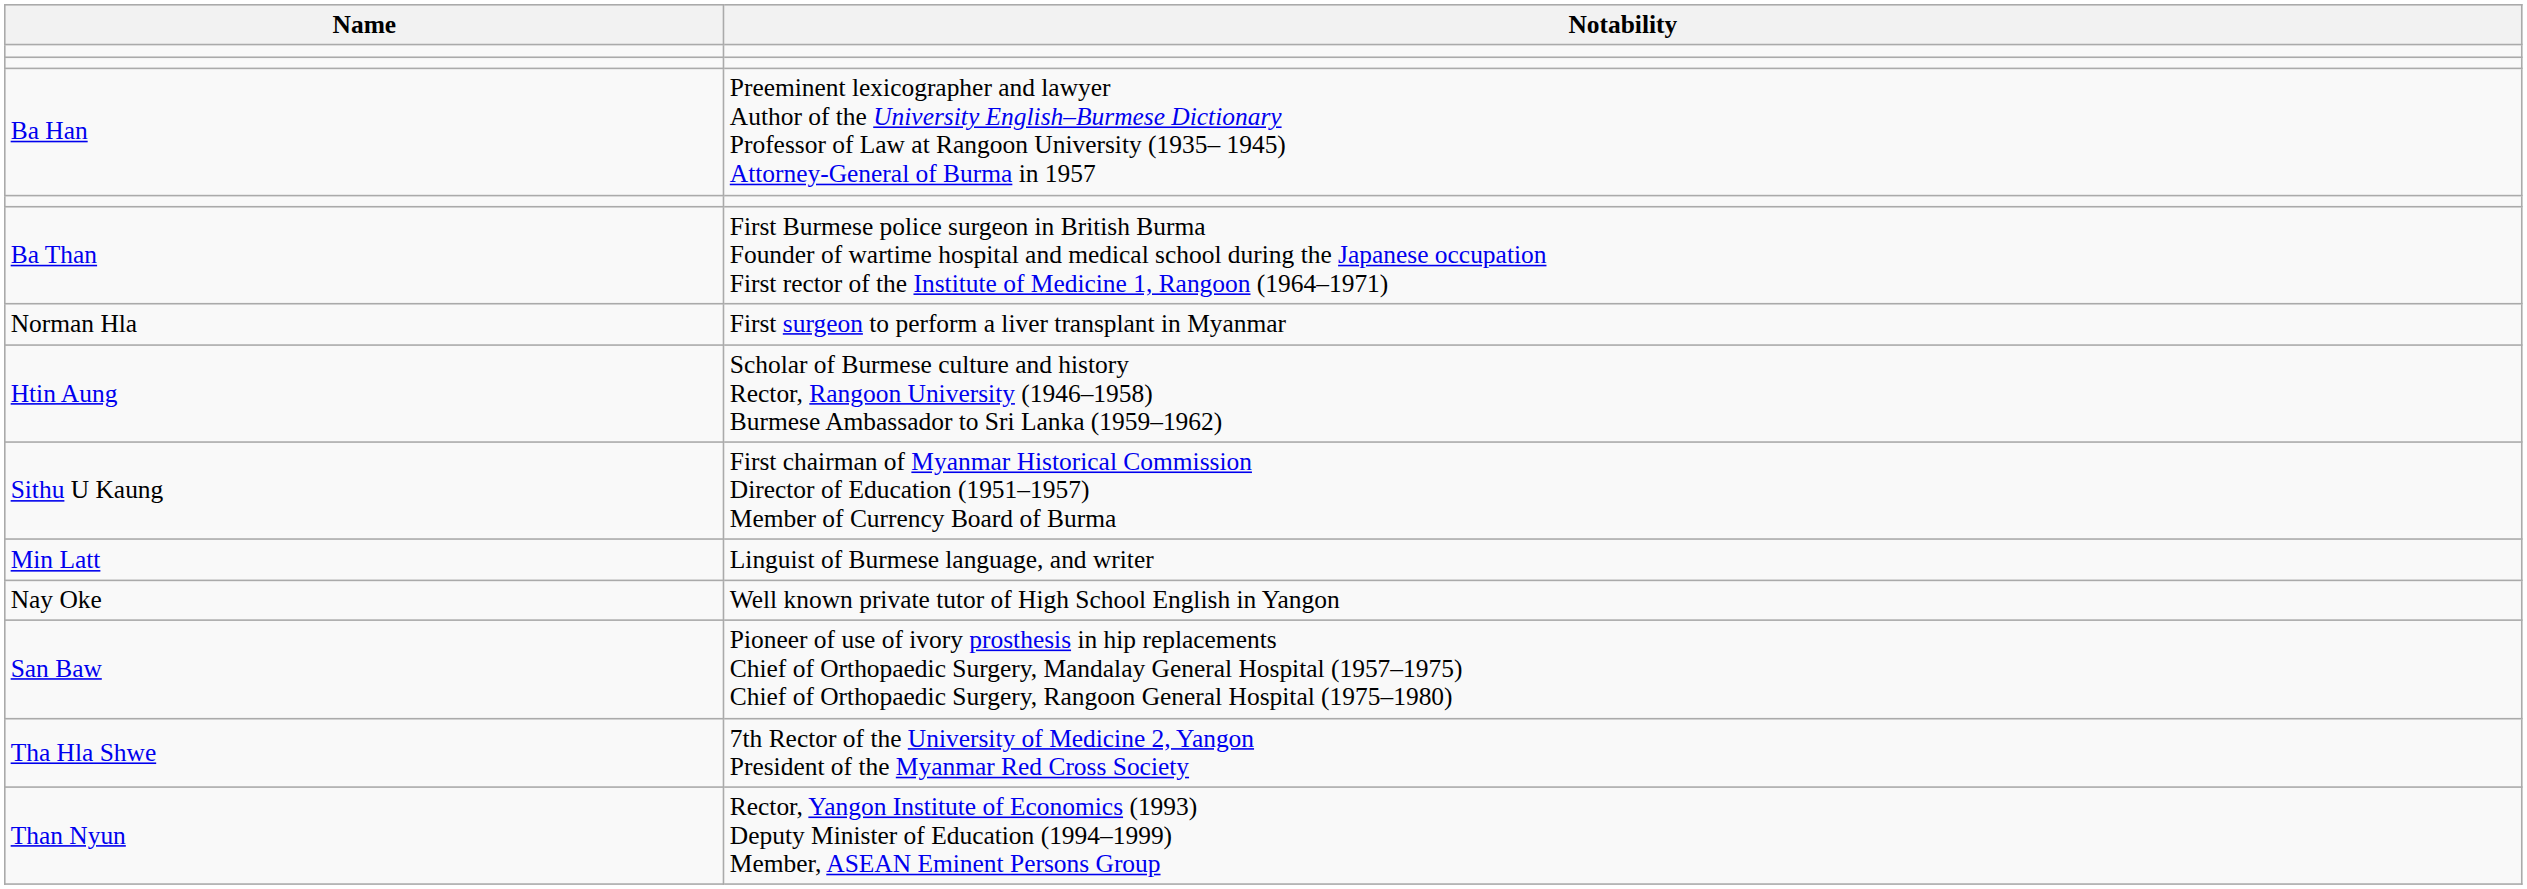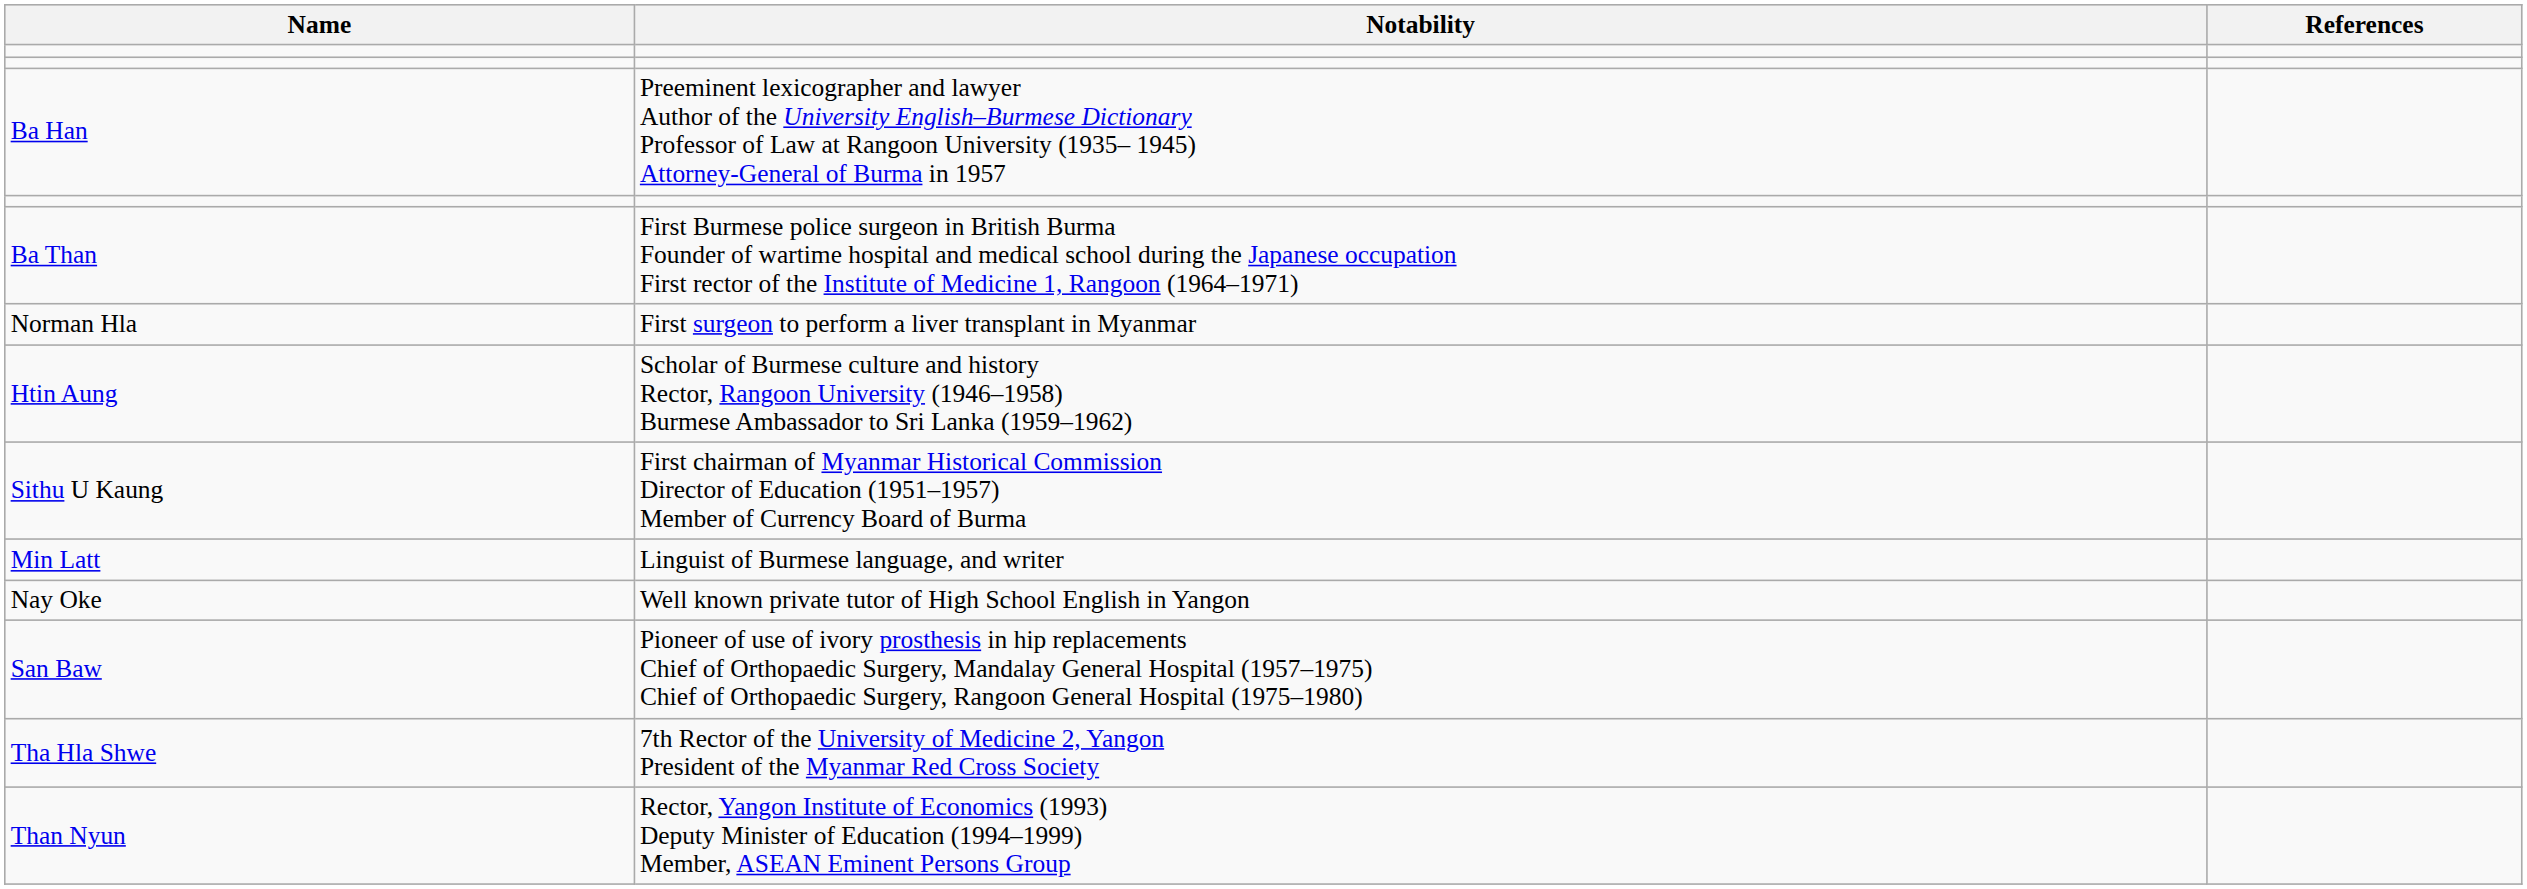 <table width=100% class="wikitable">
 <tr>
 <th width=20%>Name</th>
 <th width=50%>Notability</th>
+<th width=10%>References</th>
 </tr>
 <tr>
+<td></td>
 <td></td>
 <td></td>
 </tr>
 <tr>
 <td></td>
 <td></td>
+<td></td>
 </tr>
 <tr>
 <td><a href='#'>Ba Han</a></td>
 <td>Preeminent lexicographer and lawyer <br> Author of the <em><a href='#'>University English–Burmese Dictionary</a></em><br>Professor of Law at Rangoon University (1935– 1945)<br> <a href='#'>Attorney-General of Burma</a> in 1957</td>
+<td></td>
 </tr>
 <tr>
+<td></td>
 <td></td>
 <td></td>
 </tr>
 <tr>
 <td><a href='#'>Ba Than</a></td>
 <td>First Burmese police surgeon in British Burma <br> Founder of wartime hospital and medical school during the <a href='#'>Japanese occupation</a> <br> First rector of the <a href='#'>Institute of Medicine 1, Rangoon</a> (1964–1971)</td>
+<td></td>
 </tr>
 <tr>
 <td>Norman Hla</td>
 <td>First <a href='#'>surgeon</a> to perform a liver transplant in Myanmar</td>
+<td></td>
 </tr>
 <tr>
 <td><a href='#'>Htin Aung</a></td>
 <td>Scholar of Burmese culture and history <br> Rector, <a href='#'>Rangoon University</a> (1946–1958) <br> Burmese Ambassador to Sri Lanka (1959–1962)</td>
+<td></td>
 </tr>
 <tr>
 <td><a href='#'>Sithu</a> U Kaung</td>
 <td>First chairman of <a href='#'>Myanmar Historical Commission</a> <br> Director of Education (1951–1957)<br> Member of Currency Board of Burma</td>
+<td></td>
 </tr>
 <tr>
 <td><a href='#'>Min Latt</a></td>
 <td>Linguist of Burmese language, and writer</td>
+<td></td>
 </tr>
 <tr>
 <td>Nay Oke</td>
 <td>Well known private tutor of High School English in Yangon</td>
+<td></td>
 </tr>
 <tr>
 <td><a href='#'>San Baw</a></td>
 <td>Pioneer of use of ivory <a href='#'>prosthesis</a> in hip replacements <br> Chief of Orthopaedic Surgery, Mandalay General Hospital (1957–1975) <br> Chief of Orthopaedic Surgery, Rangoon General Hospital (1975–1980)</td>
+<td></td>
 </tr>
 <tr>
 <td><a href='#'>Tha Hla Shwe</a></td>
 <td>7th Rector of the <a href='#'>University of Medicine 2, Yangon</a><br>President of the <a href='#'>Myanmar Red Cross Society</a></td>
+<td></td>
 </tr>
 <tr>
 <td><a href='#'>Than Nyun</a></td>
 <td>Rector, <a href='#'>Yangon Institute of Economics</a> (1993) <br> Deputy Minister of Education (1994–1999) <br> Member, <a href='#'>ASEAN Eminent Persons Group</a></td>
+<td></td>
 </tr>
 </table>
